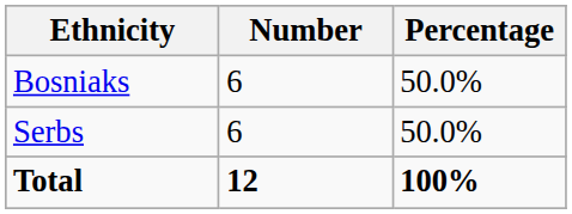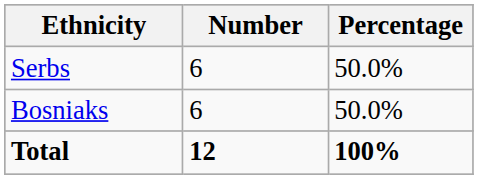 <table class="wikitable">
 <tr>
 <th width="100px">Ethnicity</th>
 <th width="80px">Number</th>
 <th width="80px">Percentage</th>
 </tr>
 <tr>
-<td><a href='#'>Bosniaks</a></td>
+<td><a href='#'>Serbs</a></td>
 <td>6</td>
 <td>50.0%</td>
 </tr>
 <tr>
-<td><a href='#'>Serbs</a></td>
+<td><a href='#'>Bosniaks</a></td>
 <td>6</td>
 <td>50.0%</td>
 </tr>
 <tr>
 <td><strong>Total</strong></td>
 <td><strong>12</strong></td>
 <td><strong>100%</strong></td>
 </tr>
 </table>
